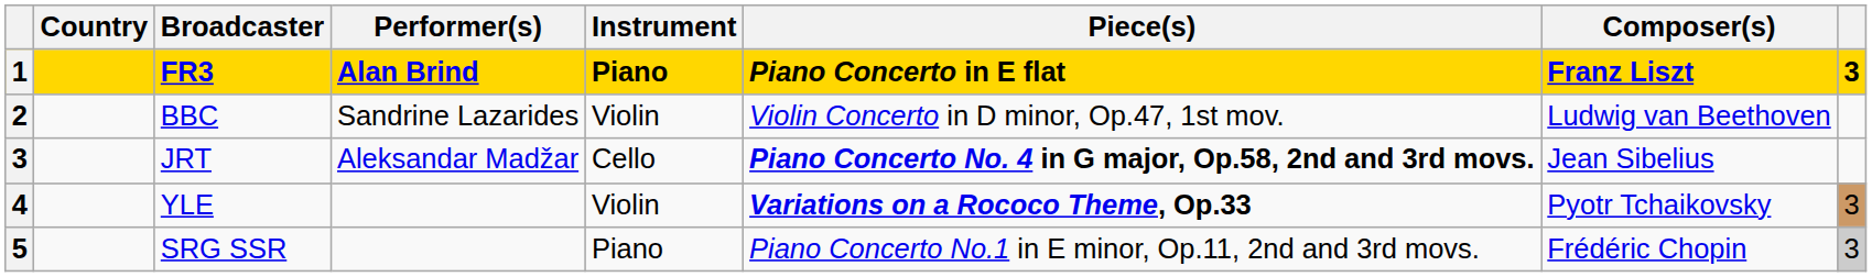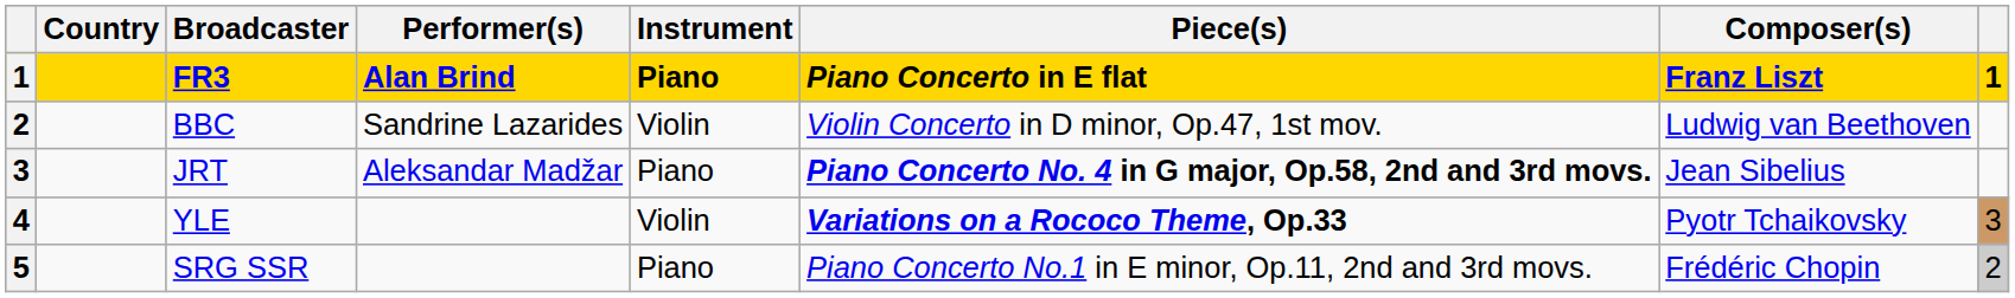 <table class="wikitable sortable plainrowheaders">
 <tr>
 <th scope="col"></th>
 <th scope="col">Country</th>
 <th scope="col">Broadcaster</th>
 <th scope="col">Performer(s)</th>
 <th scope="col">Instrument</th>
 <th scope="col">Piece(s)</th>
 <th scope="col">Composer(s)</th>
 <th scope="col"></th>
 </tr>
 <tr style="font-weight:bold; background:gold;">
 <th scope="row" style="text-align:center;">1</th>
 <td></td>
 <td><a href='#'>FR3</a></td>
 <td><a href='#'>Alan Brind</a></td>
 <td>Piano</td>
 <td><em>Piano Concerto</em> in E flat</td>
 <td><a href='#'>Franz Liszt</a></td>
-<td style="text-align:center;">3</td>
+<td style="text-align:center;">1</td>
 </tr>
 <tr>
 <th scope="row" style="text-align:center;">2</th>
 <td></td>
 <td><a href='#'>BBC</a></td>
 <td>Sandrine Lazarides</td>
 <td>Violin</td>
 <td><em><a href='#'>Violin Concerto</a></em> in D minor, Op.47, 1st mov.</td>
 <td><a href='#'>Ludwig van Beethoven</a></td>
 <td></td>
 </tr>
 <tr>
 <th scope="row" style="text-align:center;">3</th>
 <td></td>
 <td><a href='#'>JRT</a></td>
 <td><a href='#'>Aleksandar Madžar</a></td>
-<td>Cello</td>
+<td>Piano</td>
 <td><strong><em><a href='#'>Piano Concerto No. 4</a></em> in G major, Op.58, 2nd and 3rd movs.</strong></td>
 <td><a href='#'>Jean Sibelius</a></td>
 <td></td>
 </tr>
 <tr>
 <th scope="row" style="text-align:center;">4</th>
 <td></td>
 <td><a href='#'>YLE</a></td>
 <td></td>
 <td>Violin</td>
 <td><strong><em><a href='#'>Variations on a Rococo Theme</a></em>, Op.33</strong></td>
 <td><a href='#'>Pyotr Tchaikovsky</a></td>
 <td style="text-align:center; background-color:#C96;">3</td>
 </tr>
 <tr>
 <th scope="row" style="text-align:center;">5</th>
 <td></td>
 <td><a href='#'>SRG SSR</a></td>
 <td></td>
 <td>Piano</td>
 <td><em><a href='#'>Piano Concerto No.1</a></em> in E minor, Op.11, 2nd and 3rd movs.</td>
 <td><a href='#'>Frédéric Chopin</a></td>
-<td style="text-align:center; background-color:#CCC;">3</td>
+<td style="text-align:center; background-color:#CCC;">2</td>
 </tr>
 </table>
